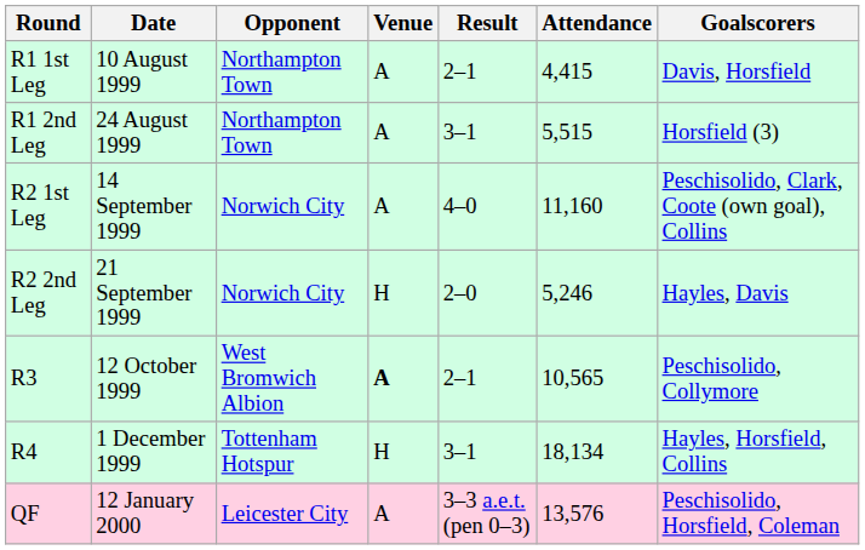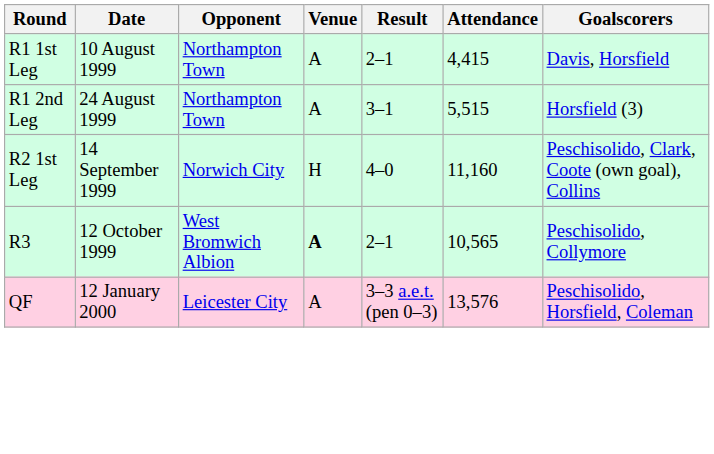 <table class="wikitable">
 <tr>
 <th>Round</th>
 <th>Date</th>
 <th>Opponent</th>
 <th>Venue</th>
 <th>Result</th>
 <th>Attendance</th>
 <th>Goalscorers</th>
 </tr>
 <tr style="background-color: #d0ffe3;">
 <td>R1 1st Leg</td>
 <td>10 August 1999</td>
 <td><a href='#'>Northampton Town</a></td>
 <td>A</td>
 <td>2–1</td>
 <td>4,415</td>
 <td><a href='#'>Davis</a>, <a href='#'>Horsfield</a></td>
 </tr>
 <tr style="background-color: #d0ffe3;">
 <td>R1 2nd Leg</td>
 <td>24 August 1999</td>
 <td><a href='#'>Northampton Town</a></td>
 <td>A</td>
 <td>3–1</td>
 <td>5,515</td>
 <td><a href='#'>Horsfield</a> (3)</td>
 </tr>
 <tr style="background-color: #d0ffe3;">
 <td>R2 1st Leg</td>
 <td>14 September 1999</td>
 <td><a href='#'>Norwich City</a></td>
-<td>A</td>
+<td>H</td>
 <td>4–0</td>
 <td>11,160</td>
 <td><a href='#'>Peschisolido</a>, <a href='#'>Clark</a>, <a href='#'>Coote</a> (own goal), <a href='#'>Collins</a></td>
-</tr>
-<tr style="background-color: #d0ffe3;">
-<td>R2 2nd Leg</td>
-<td>21 September 1999</td>
-<td><a href='#'>Norwich City</a></td>
-<td>H</td>
-<td>2–0</td>
-<td>5,246</td>
-<td><a href='#'>Hayles</a>, <a href='#'>Davis</a></td>
 </tr>
 <tr style="background-color: #d0ffe3;">
 <td>R3</td>
 <td>12 October 1999</td>
 <td><a href='#'>West Bromwich Albion</a></td>
 <td><strong>A</strong></td>
 <td>2–1</td>
 <td>10,565</td>
 <td><a href='#'>Peschisolido</a>, <a href='#'>Collymore</a></td>
-</tr>
-<tr style="background-color: #d0ffe3;">
-<td>R4</td>
-<td>1 December 1999</td>
-<td><a href='#'>Tottenham Hotspur</a></td>
-<td>H</td>
-<td>3–1</td>
-<td>18,134</td>
-<td><a href='#'>Hayles</a>, <a href='#'>Horsfield</a>, <a href='#'>Collins</a></td>
 </tr>
 <tr style="background-color: #ffd0e3;">
 <td>QF</td>
 <td>12 January 2000</td>
 <td><a href='#'>Leicester City</a></td>
 <td>A</td>
 <td>3–3 <a href='#'>a.e.t.</a> (pen 0–3)</td>
 <td>13,576</td>
 <td><a href='#'>Peschisolido</a>, <a href='#'>Horsfield</a>, <a href='#'>Coleman</a></td>
 </tr>
 </table>
